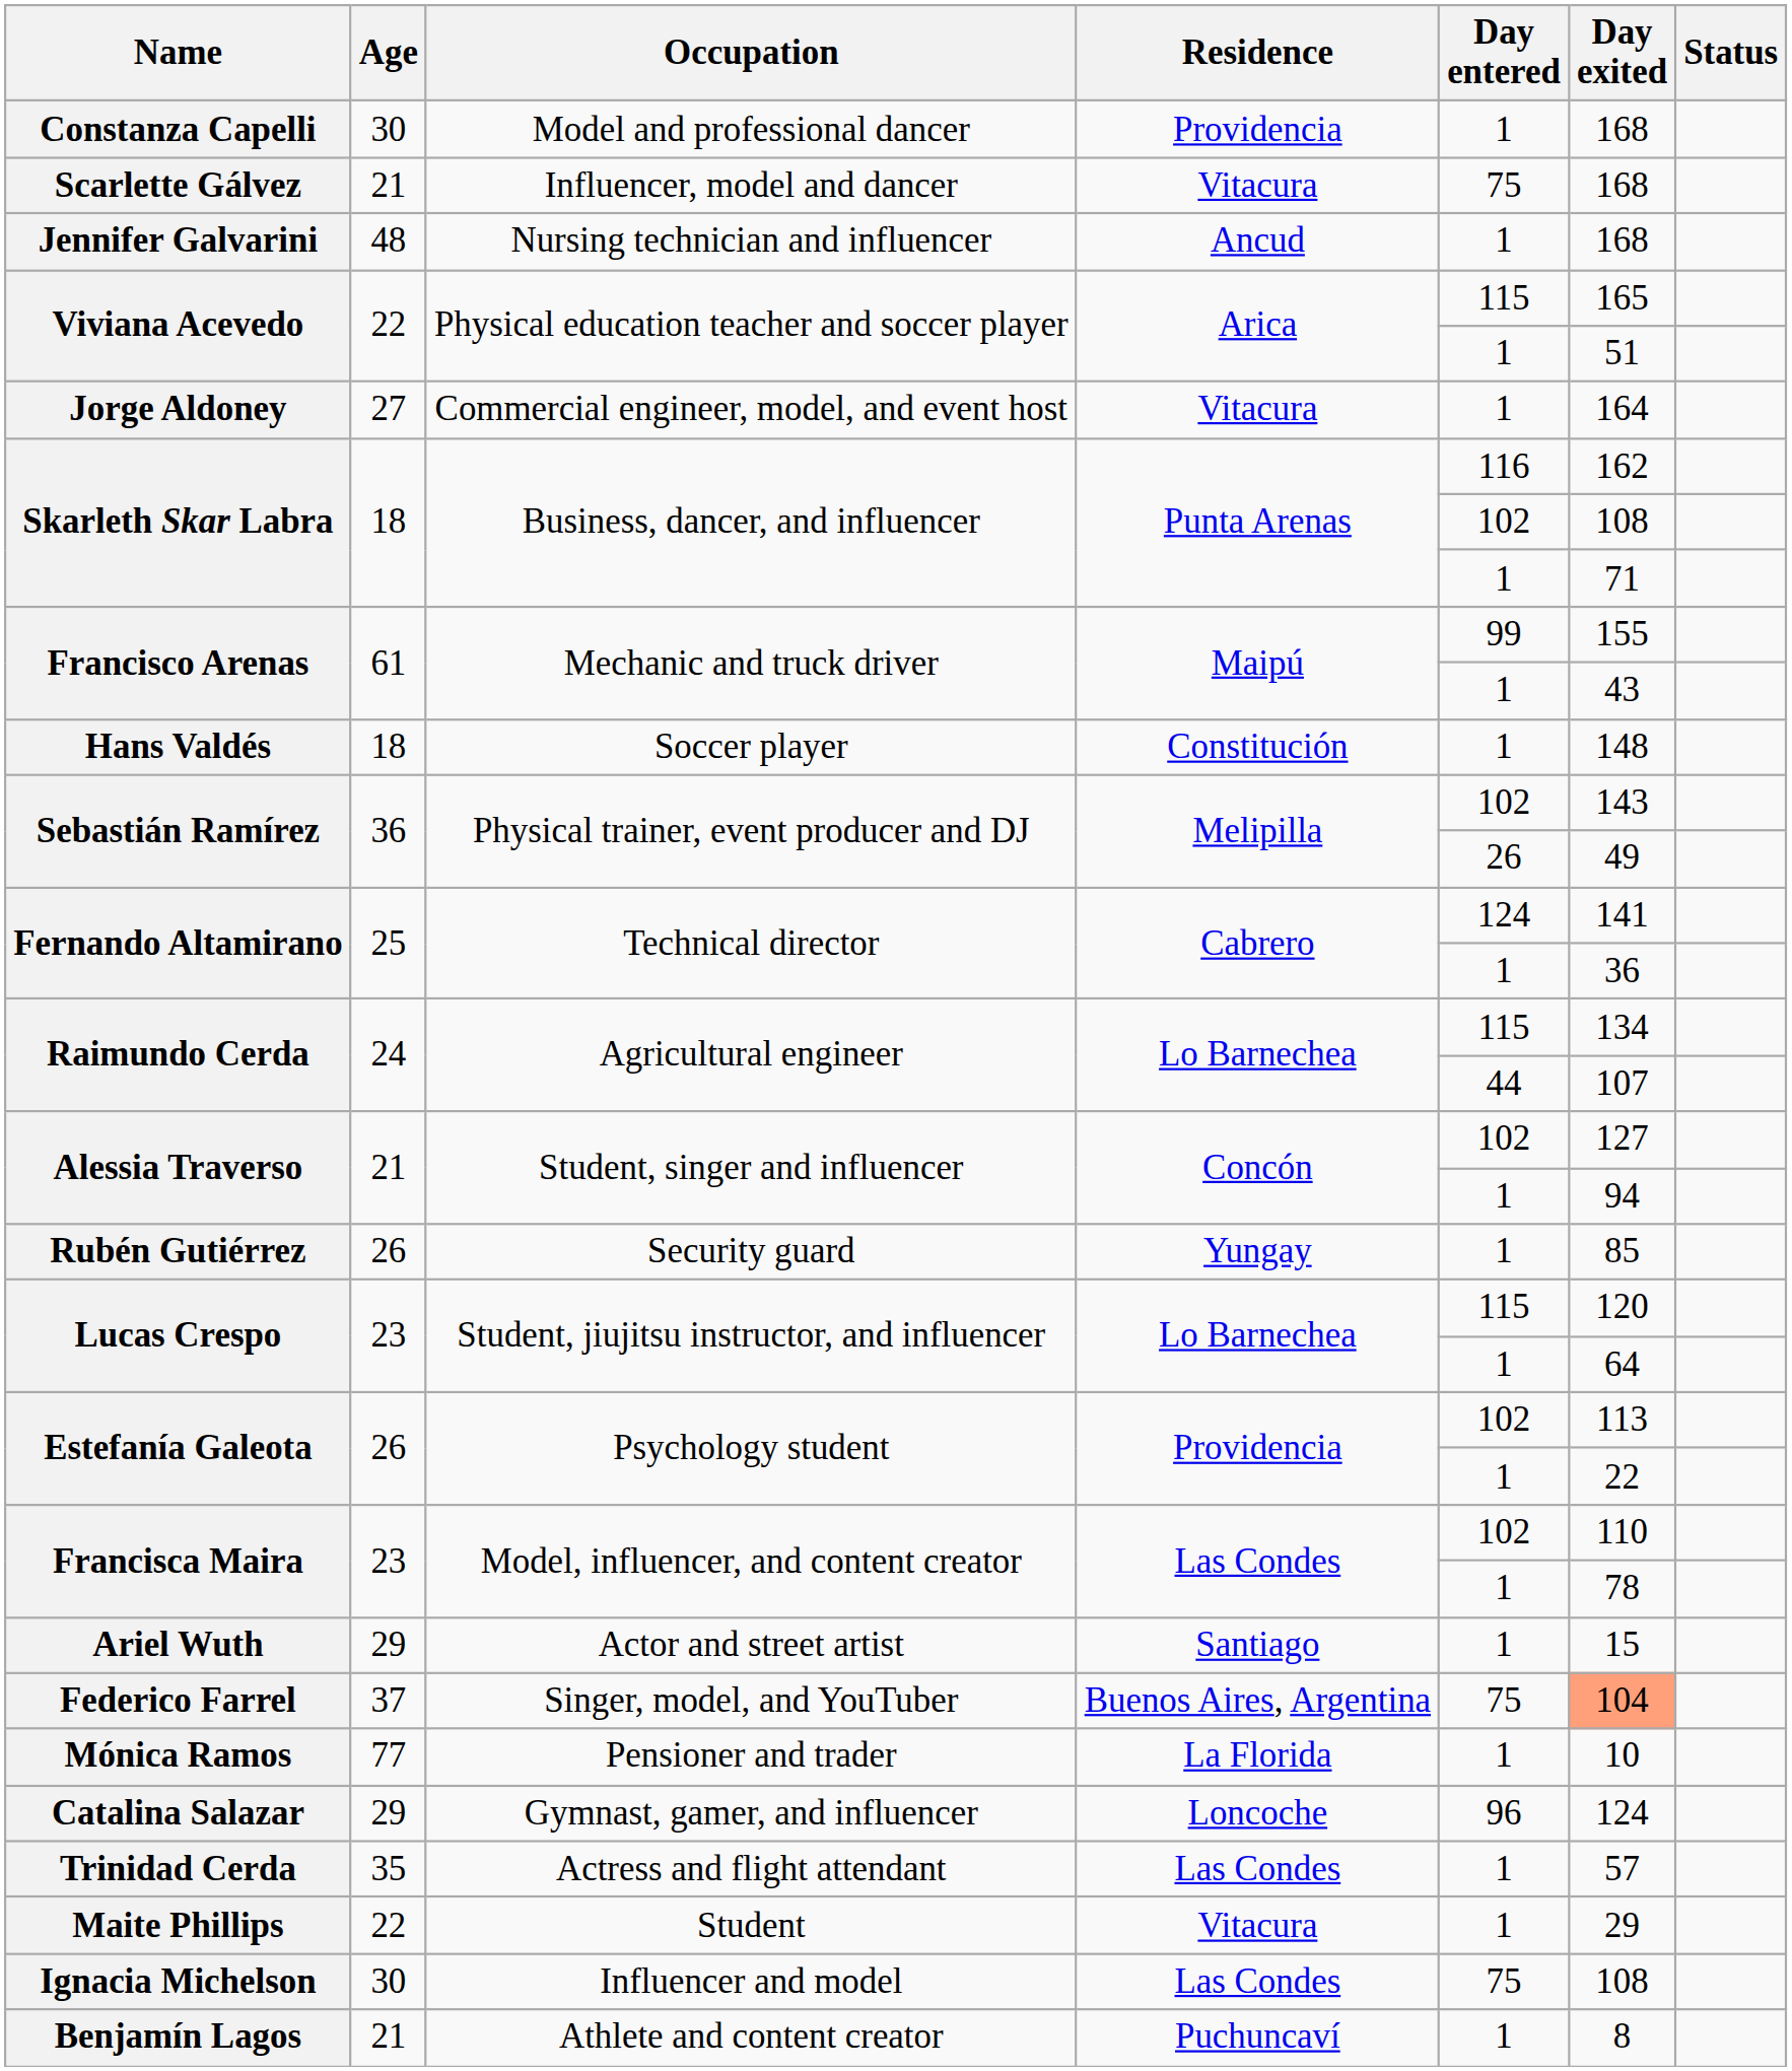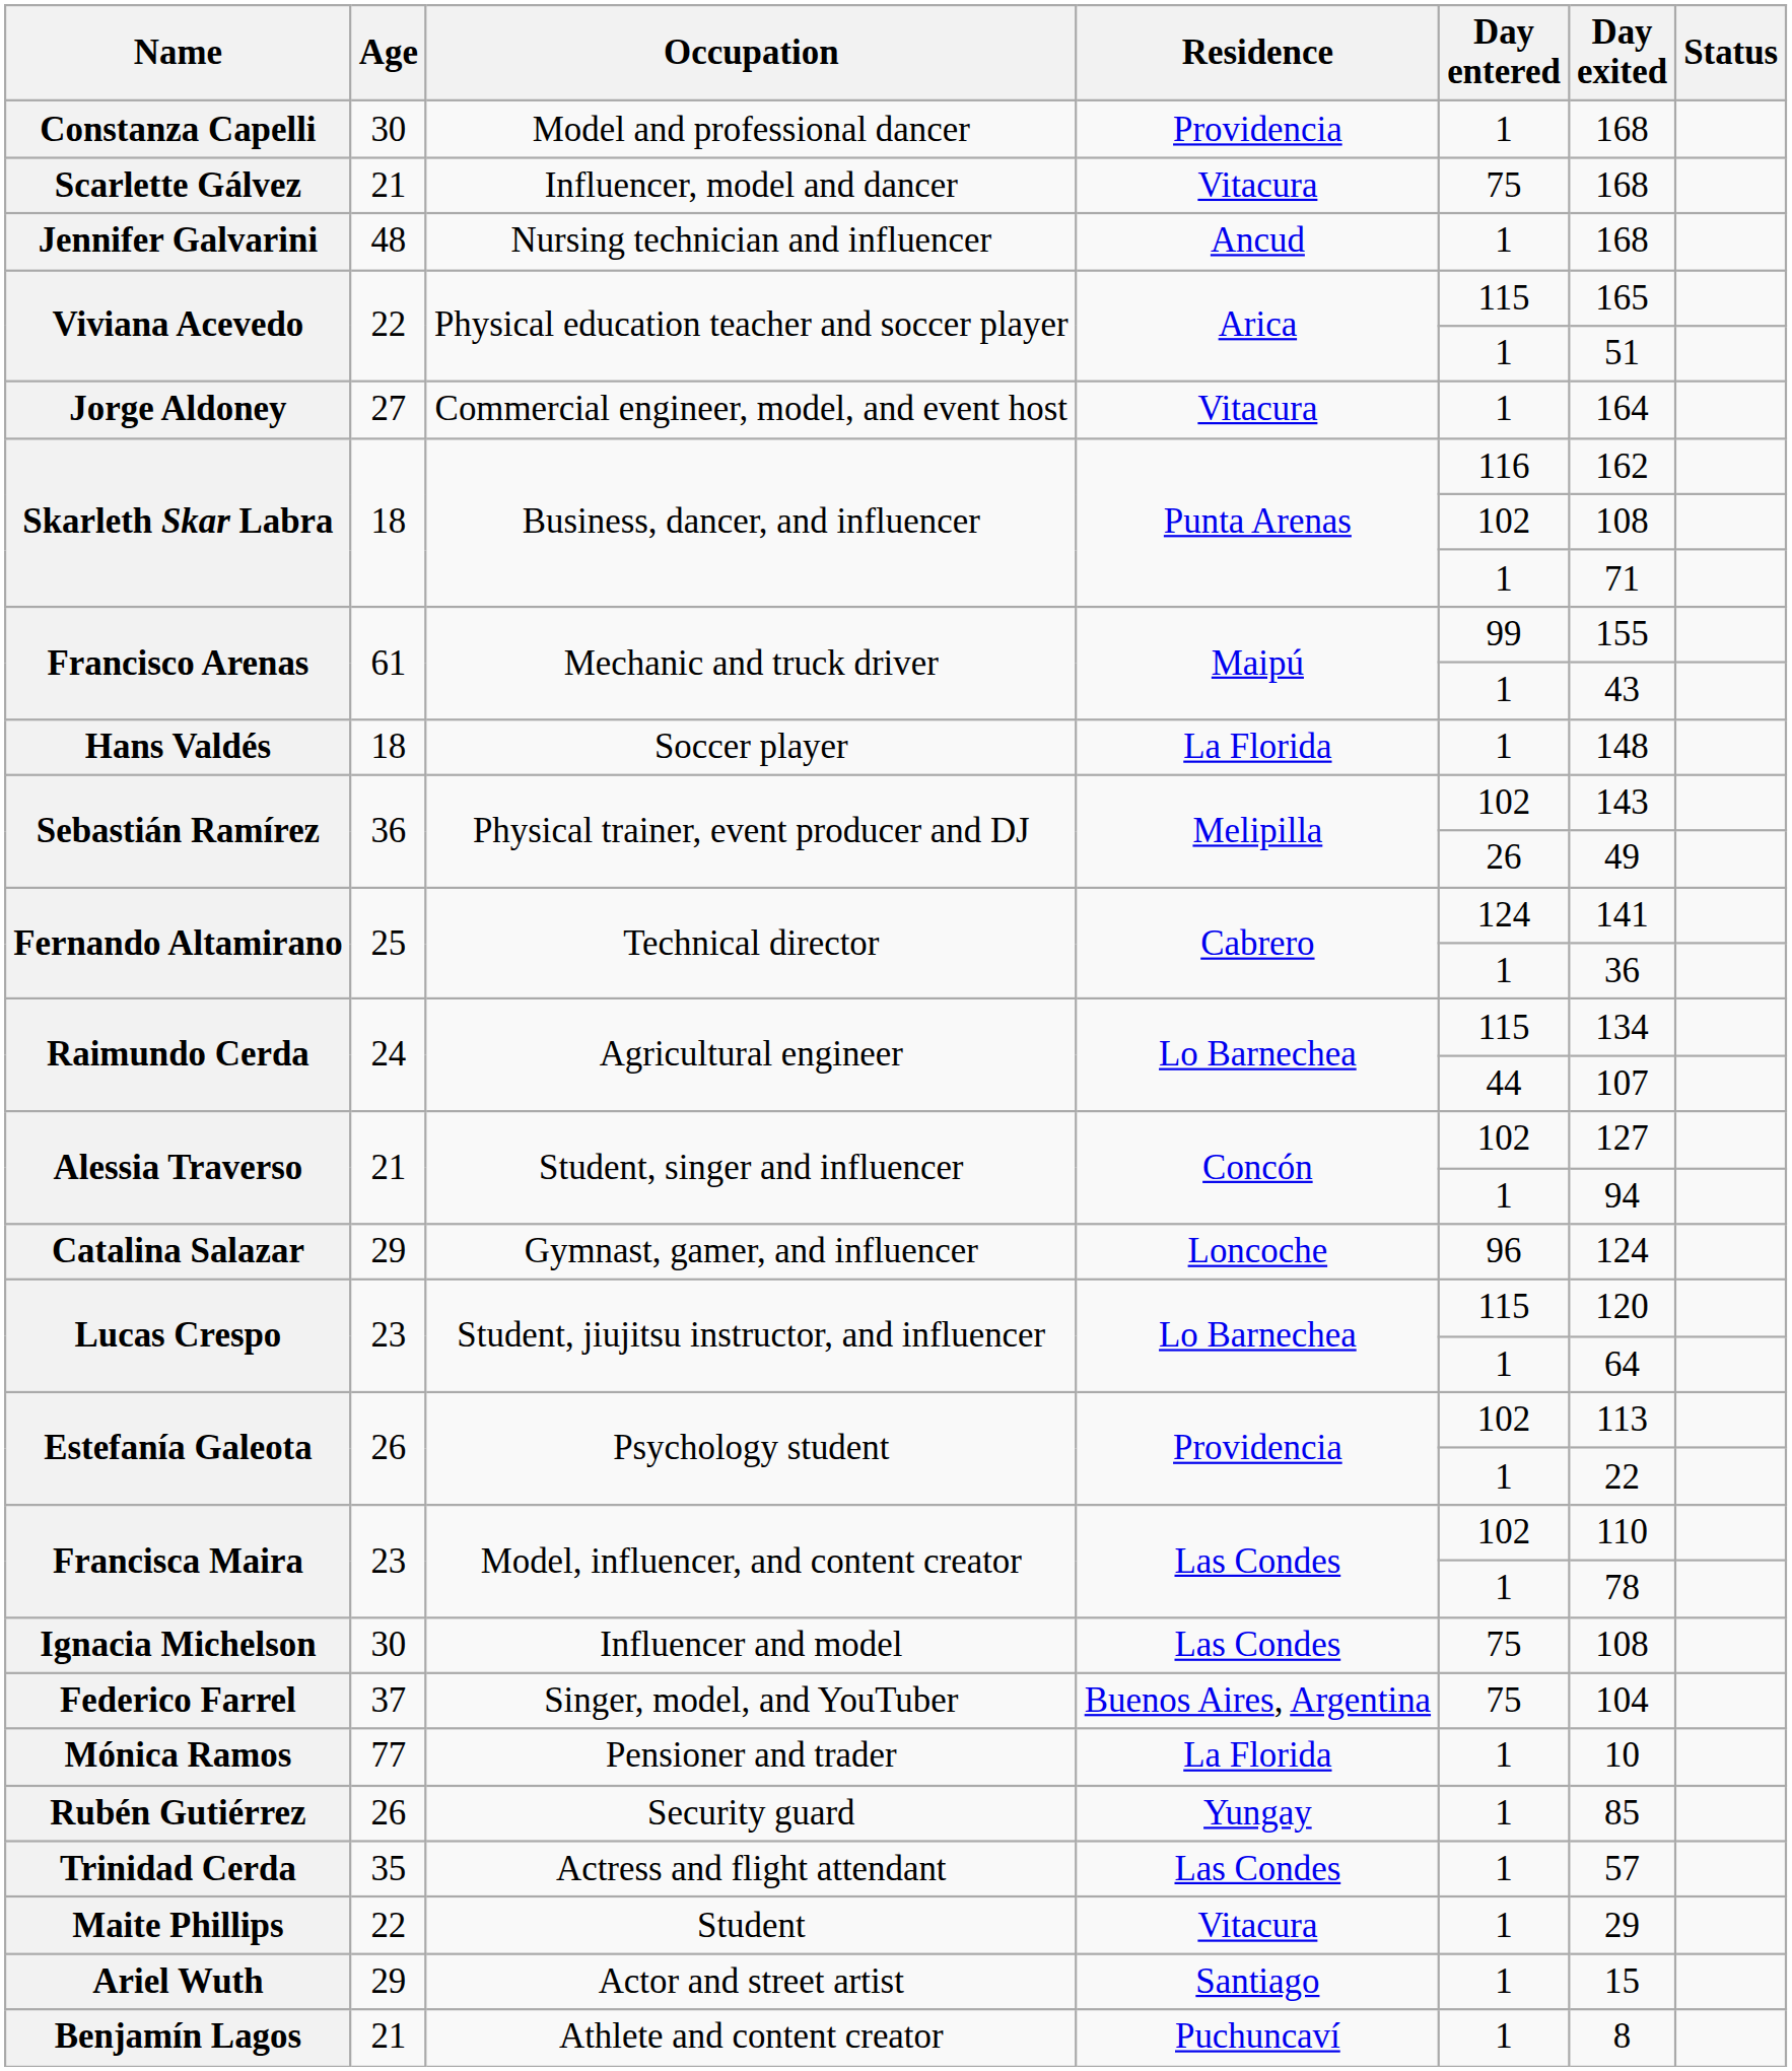 <table class="wikitable sortable" style="text-align:center">
 <tr>
 <th scope="col">Name</th>
 <th scope="col">Age</th>
 <th scope="col" class="unsortable">Occupation</th>
 <th scope="col" class="unsortable">Residence</th>
 <th scope="col">Day<br>entered</th>
 <th scope="col">Day<br>exited</th>
 <th scope="col">Status</th>
 </tr>
 <tr>
 <th scope="row">Constanza Capelli</th>
 <td>30</td>
 <td scope="row">Model and professional dancer</td>
 <td><a href='#'>Providencia</a></td>
 <td>1</td>
 <td>168</td>
 <td></td>
 </tr>
 <tr>
 <th scope="row">Scarlette Gálvez</th>
 <td>21</td>
 <td scope="row">Influencer, model and dancer</td>
 <td><a href='#'>Vitacura</a></td>
 <td>75</td>
 <td>168</td>
 <td></td>
 </tr>
 <tr>
 <th scope="row">Jennifer Galvarini</th>
 <td>48</td>
 <td scope="row">Nursing technician and influencer</td>
 <td><a href='#'>Ancud</a></td>
 <td>1</td>
 <td>168</td>
 <td></td>
 </tr>
 <tr>
 <th rowspan="2" scope="row">Viviana Acevedo</th>
 <td rowspan="2">22</td>
 <td rowspan="2" scope="row">Physical education teacher and soccer player</td>
 <td rowspan="2"><a href='#'>Arica</a></td>
 <td>115</td>
 <td>165</td>
 <td></td>
 </tr>
 <tr>
 <td>1</td>
 <td>51</td>
 <td></td>
 </tr>
 <tr>
 <th scope="row">Jorge Aldoney</th>
 <td>27</td>
 <td scope="row">Commercial engineer, model, and event host</td>
 <td><a href='#'>Vitacura</a></td>
 <td>1</td>
 <td>164</td>
 <td></td>
 </tr>
 <tr>
 <th scope="row" rowspan="3">Skarleth <em>Skar</em> Labra</th>
 <td rowspan="3">18</td>
 <td scope="row" rowspan="3">Business, dancer, and influencer</td>
 <td rowspan="3"><a href='#'>Punta Arenas</a></td>
 <td>116</td>
 <td>162</td>
 <td></td>
 </tr>
 <tr>
 <td>102</td>
 <td>108</td>
 <td></td>
 </tr>
 <tr>
 <td>1</td>
 <td>71</td>
 <td></td>
 </tr>
 <tr>
 <th rowspan="2" scope="row">Francisco Arenas</th>
 <td rowspan="2">61</td>
 <td rowspan="2" scope="row">Mechanic and truck driver</td>
 <td rowspan="2"><a href='#'>Maipú</a></td>
 <td>99</td>
 <td>155</td>
 <td></td>
 </tr>
 <tr>
 <td>1</td>
 <td>43</td>
 <td></td>
 </tr>
 <tr>
 <th scope="row">Hans Valdés</th>
 <td>18</td>
 <td scope="row">Soccer player</td>
-<td><a href='#'>Constitución</a></td>
+<td><a href='#'>La Florida</a></td>
 <td>1</td>
 <td>148</td>
 <td></td>
 </tr>
 <tr>
 <th rowspan="2" scope="row">Sebastián Ramírez</th>
 <td rowspan="2">36</td>
 <td rowspan="2" scope="row">Physical trainer, event producer and DJ</td>
 <td rowspan="2"><a href='#'>Melipilla</a></td>
 <td>102</td>
 <td>143</td>
 <td></td>
 </tr>
 <tr>
 <td>26</td>
 <td>49</td>
 <td></td>
 </tr>
 <tr>
 <th scope="row" rowspan="2">Fernando Altamirano</th>
 <td rowspan="2">25</td>
 <td scope="row" rowspan="2">Technical director</td>
 <td rowspan="2"><a href='#'>Cabrero</a></td>
 <td>124</td>
 <td>141</td>
 <td></td>
 </tr>
 <tr>
 <td>1</td>
 <td>36</td>
 <td></td>
 </tr>
 <tr>
 <th rowspan="2" scope="row">Raimundo Cerda</th>
 <td rowspan="2">24</td>
 <td rowspan="2" scope="row">Agricultural engineer</td>
 <td rowspan="2"><a href='#'>Lo Barnechea</a></td>
 <td>115</td>
 <td>134</td>
 <td></td>
 </tr>
 <tr>
 <td>44</td>
 <td>107</td>
 <td></td>
 </tr>
 <tr>
 <th rowspan="2" scope="row">Alessia Traverso</th>
 <td rowspan="2">21</td>
 <td rowspan="2" scope="row">Student, singer and influencer</td>
 <td rowspan="2"><a href='#'>Concón</a></td>
 <td>102</td>
 <td>127</td>
 <td></td>
 </tr>
 <tr>
 <td>1</td>
 <td>94</td>
 <td></td>
 </tr>
 <tr>
-<th scope="row">Rubén Gutiérrez</th>
-<td>26</td>
-<td scope="row">Security guard</td>
-<td><a href='#'>Yungay</a></td>
-<td>1</td>
-<td>85</td>
+<th scope="row">Catalina Salazar</th>
+<td>29</td>
+<td scope="row">Gymnast, gamer, and influencer</td>
+<td><a href='#'>Loncoche</a></td>
+<td>96</td>
+<td>124</td>
 <td></td>
 </tr>
 <tr>
 <th rowspan="2" scope="row">Lucas Crespo</th>
 <td rowspan="2">23</td>
 <td rowspan="2" scope="row">Student, jiujitsu instructor, and influencer</td>
 <td rowspan="2"><a href='#'>Lo Barnechea</a></td>
 <td>115</td>
 <td>120</td>
 <td></td>
 </tr>
 <tr>
 <td>1</td>
 <td>64</td>
 <td></td>
 </tr>
 <tr>
 <th rowspan="2" scope="row">Estefanía Galeota</th>
 <td rowspan="2">26</td>
 <td rowspan="2" scope="row">Psychology student</td>
 <td rowspan="2"><a href='#'>Providencia</a></td>
 <td>102</td>
 <td>113</td>
 <td></td>
 </tr>
 <tr>
 <td>1</td>
 <td>22</td>
 <td></td>
 </tr>
 <tr>
 <th rowspan="2" scope="row">Francisca Maira</th>
 <td rowspan="2">23</td>
 <td rowspan="2" scope="row">Model, influencer, and content creator</td>
 <td rowspan="2"><a href='#'>Las Condes</a></td>
 <td>102</td>
 <td>110</td>
 <td></td>
 </tr>
 <tr>
 <td>1</td>
 <td>78</td>
 <td></td>
 </tr>
 <tr>
-<th scope="row">Ariel Wuth</th>
-<td>29</td>
-<td scope="row">Actor and street artist</td>
-<td><a href='#'>Santiago</a></td>
-<td>1</td>
-<td>15</td>
+<th scope="row">Ignacia Michelson</th>
+<td>30</td>
+<td scope="row">Influencer and model</td>
+<td><a href='#'>Las Condes</a></td>
+<td>75</td>
+<td>108</td>
 <td></td>
 </tr>
 <tr>
 <th scope="row"> Federico Farrel</th>
 <td>37</td>
 <td scope="row">Singer, model, and YouTuber</td>
 <td><a href='#'>Buenos Aires</a>, <a href='#'>Argentina</a></td>
 <td>75</td>
-<td style="background: lightsalmon;">104</td>
+<td>104</td>
 <td></td>
 </tr>
 <tr>
 <th scope="row">Mónica Ramos</th>
 <td>77</td>
 <td scope="row">Pensioner and trader</td>
 <td><a href='#'>La Florida</a></td>
 <td>1</td>
 <td>10</td>
 <td></td>
 </tr>
 <tr>
-<th scope="row">Catalina Salazar</th>
-<td>29</td>
-<td scope="row">Gymnast, gamer, and influencer</td>
-<td><a href='#'>Loncoche</a></td>
-<td>96</td>
-<td>124</td>
+<th scope="row">Rubén Gutiérrez</th>
+<td>26</td>
+<td scope="row">Security guard</td>
+<td><a href='#'>Yungay</a></td>
+<td>1</td>
+<td>85</td>
 <td></td>
 </tr>
 <tr>
 <th scope="row">Trinidad Cerda</th>
 <td>35</td>
 <td scope="row">Actress and flight attendant</td>
 <td><a href='#'>Las Condes</a></td>
 <td>1</td>
 <td>57</td>
 <td></td>
 </tr>
 <tr>
 <th scope="row">Maite Phillips</th>
 <td>22</td>
 <td scope="row">Student</td>
 <td><a href='#'>Vitacura</a></td>
 <td>1</td>
 <td>29</td>
 <td></td>
 </tr>
 <tr>
-<th scope="row">Ignacia Michelson</th>
-<td>30</td>
-<td scope="row">Influencer and model</td>
-<td><a href='#'>Las Condes</a></td>
-<td>75</td>
-<td>108</td>
+<th scope="row">Ariel Wuth</th>
+<td>29</td>
+<td scope="row">Actor and street artist</td>
+<td><a href='#'>Santiago</a></td>
+<td>1</td>
+<td>15</td>
 <td></td>
 </tr>
 <tr>
 <th scope="row">Benjamín Lagos</th>
 <td>21</td>
 <td scope="row">Athlete and content creator</td>
 <td><a href='#'>Puchuncaví</a></td>
 <td>1</td>
 <td>8</td>
 <td></td>
 </tr>
 </table>
